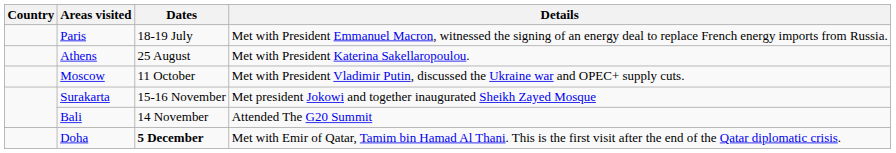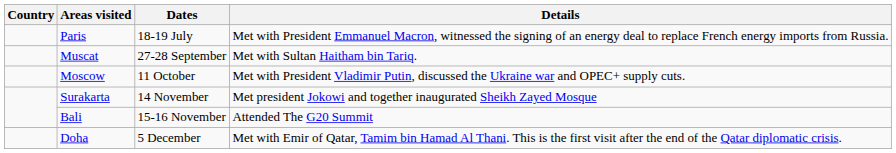 <table class="wikitable sortable">
 <tr>
 <th>Country</th>
 <th>Areas visited</th>
 <th>Dates</th>
 <th>Details</th>
 </tr>
 <tr>
 <td></td>
 <td><a href='#'>Paris</a></td>
 <td>18-19 July</td>
 <td>Met with President <a href='#'>Emmanuel Macron</a>, witnessed the signing of an energy deal to replace French energy imports from Russia.</td>
 </tr>
 <tr>
 <td></td>
-<td><a href='#'>Athens</a></td>
-<td>25 August</td>
-<td>Met with President <a href='#'>Katerina Sakellaropoulou</a>.</td>
+<td><a href='#'>Muscat</a></td>
+<td>27-28 September</td>
+<td>Met with Sultan <a href='#'>Haitham bin Tariq</a>.</td>
 </tr>
 <tr>
 <td></td>
 <td><a href='#'>Moscow</a></td>
 <td>11 October</td>
 <td>Met with President <a href='#'>Vladimir Putin</a>, discussed the <a href='#'>Ukraine war</a> and OPEC+ supply cuts.</td>
 </tr>
 <tr>
 <td rowspan="2"></td>
 <td><a href='#'>Surakarta</a></td>
-<td>15-16 November</td>
+<td>14 November</td>
 <td>Met president <a href='#'>Jokowi</a> and together inaugurated <a href='#'>Sheikh Zayed Mosque</a></td>
 </tr>
 <tr>
 <td><a href='#'>Bali</a></td>
-<td>14 November</td>
+<td>15-16 November</td>
 <td>Attended The <a href='#'>G20 Summit</a></td>
 </tr>
 <tr>
 <td></td>
 <td><a href='#'>Doha</a></td>
-<td><strong>5 December</strong></td>
+<td>5 December</td>
 <td>Met with Emir of Qatar, <a href='#'>Tamim bin Hamad Al Thani</a>. This is the first visit after the end of the <a href='#'>Qatar diplomatic crisis</a>.</td>
 </tr>
 </table>
